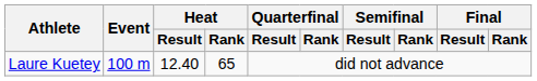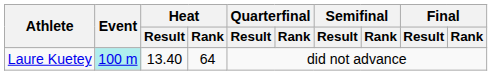 <table class=wikitable style="font-size:90%">
 <tr>
 <th rowspan="2">Athlete</th>
 <th rowspan="2">Event</th>
 <th colspan="2">Heat</th>
 <th colspan="2">Quarterfinal</th>
 <th colspan="2">Semifinal</th>
 <th colspan="2">Final</th>
 </tr>
 <tr style="font-size:95%">
 <th>Result</th>
 <th>Rank</th>
 <th>Result</th>
 <th>Rank</th>
 <th>Result</th>
 <th>Rank</th>
 <th>Result</th>
 <th>Rank</th>
 </tr>
 <tr align=center>
 <td align=left><a href='#'>Laure Kuetey</a></td>
-<td align=left><a href='#'>100 m</a></td>
-<td>12.40</td>
-<td>65</td>
+<td align=left style="background: paleturquoise;"><a href='#'>100 m</a></td>
+<td>13.40</td>
+<td>64</td>
 <td colspan=6>did not advance</td>
 </tr>
 </table>
